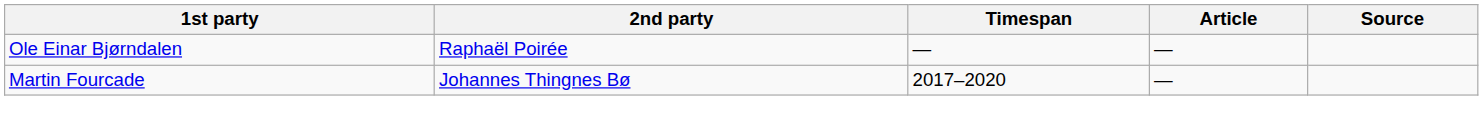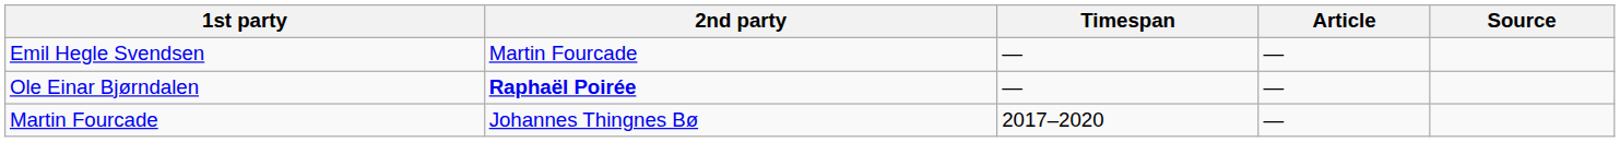 <table class="wikitable"  style="font-size:98%; width:98%;">
 <tr>
 <th>1st party</th>
 <th>2nd party</th>
 <th>Timespan</th>
 <th>Article</th>
 <th class="unsortable">Source</th>
 </tr>
 <tr>
+<td> <a href='#'>Emil Hegle Svendsen</a></td>
+<td> <a href='#'>Martin Fourcade</a></td>
+<td>—</td>
+<td>—</td>
+<td></td>
+</tr>
+<tr>
 <td> <a href='#'>Ole Einar Bjørndalen</a></td>
-<td> <a href='#'>Raphaël Poirée</a></td>
+<td><strong> <a href='#'>Raphaël Poirée</a></strong></td>
 <td>—</td>
 <td>—</td>
 <td></td>
 </tr>
 <tr>
 <td> <a href='#'>Martin Fourcade</a></td>
 <td> <a href='#'>Johannes Thingnes Bø</a></td>
 <td>2017–2020</td>
 <td>—</td>
 <td></td>
 </tr>
 </table>
